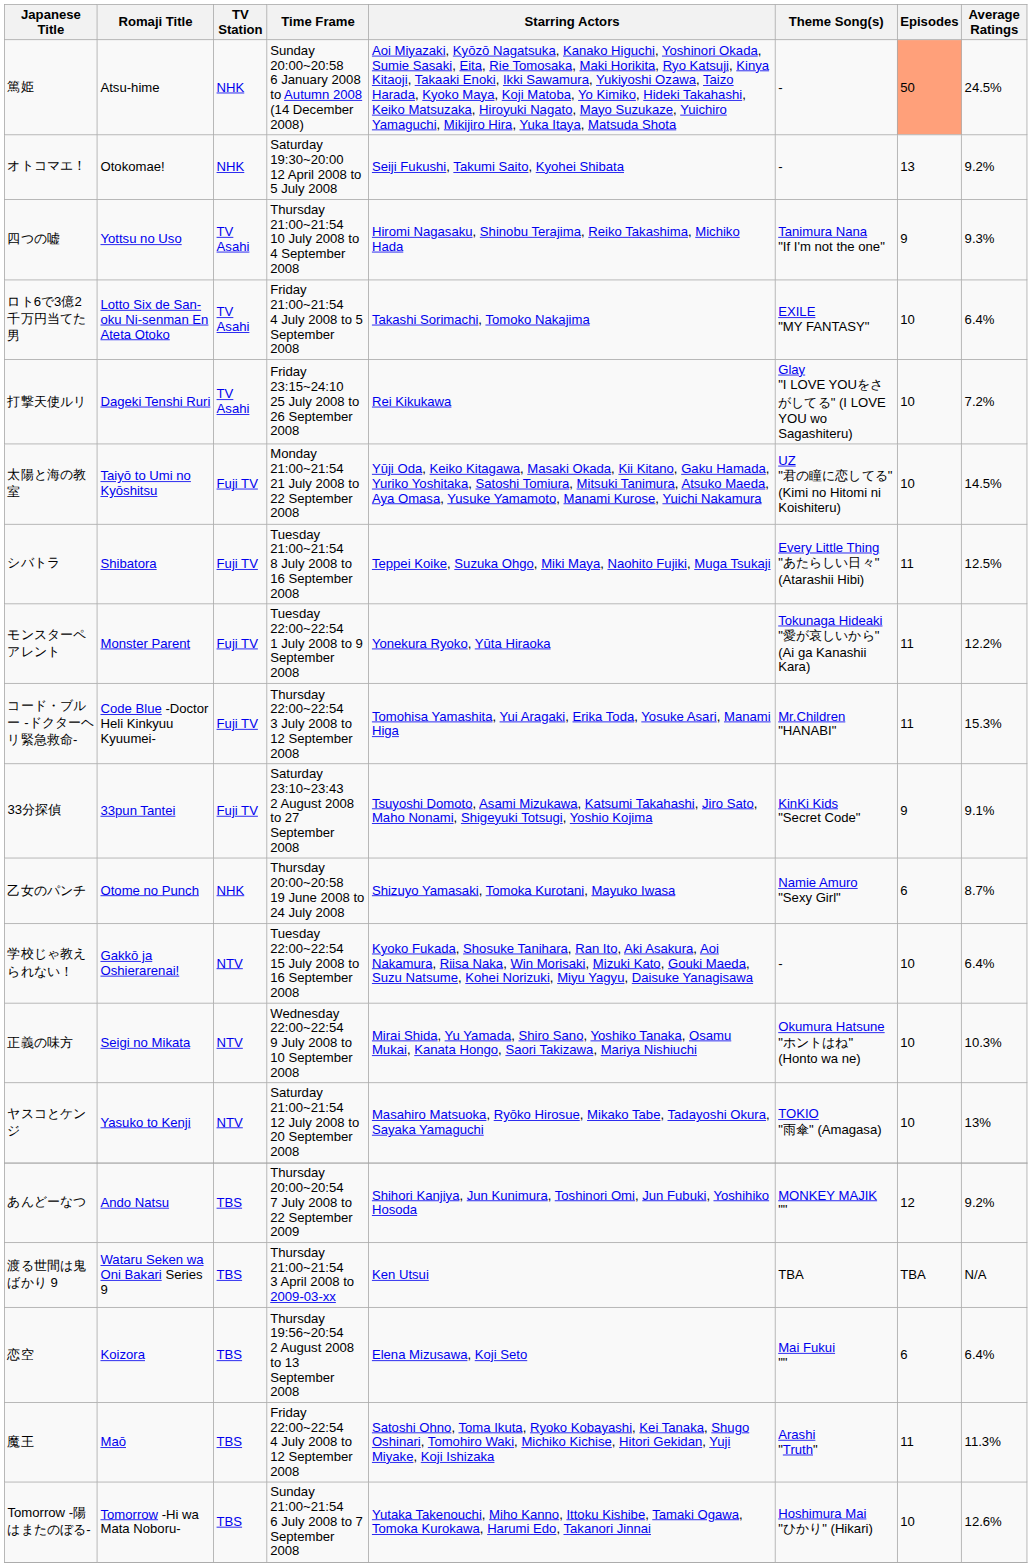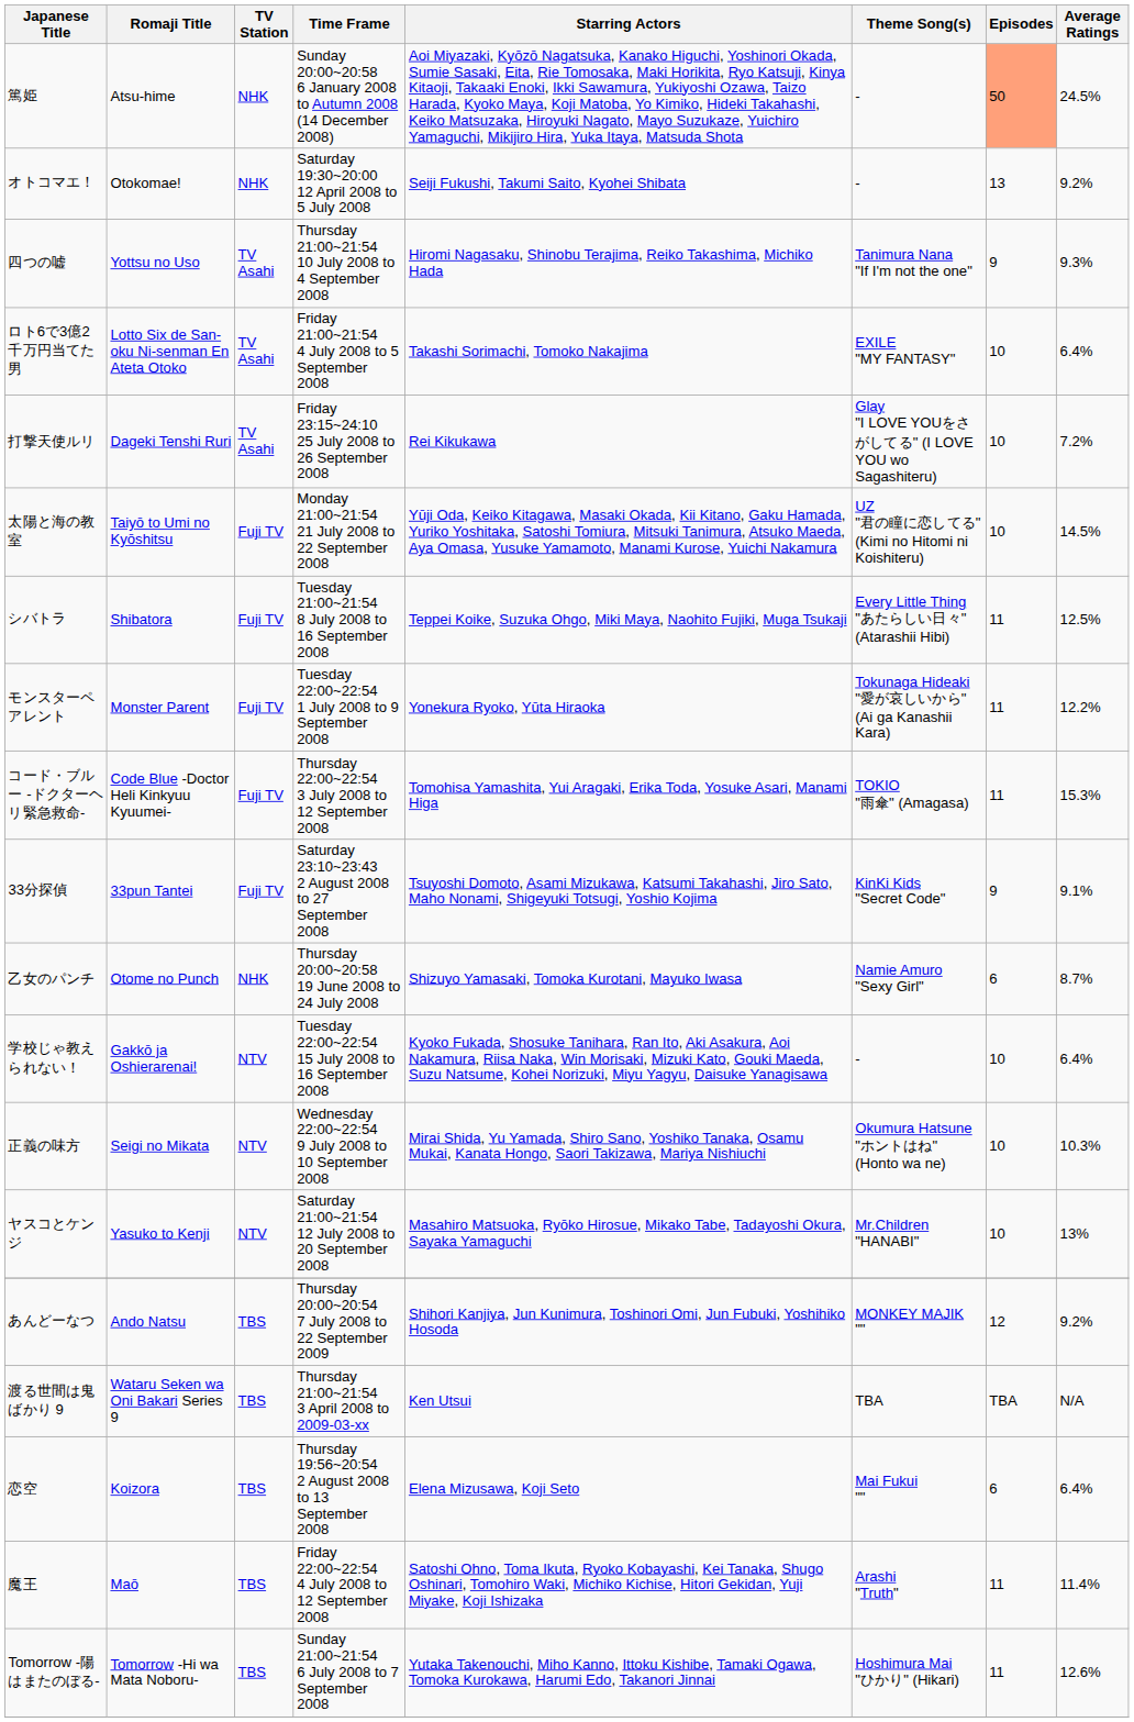 <table class="wikitable">
 <tr>
 <th align="left">Japanese Title</th>
 <th align="left">Romaji Title</th>
 <th align="left">TV Station</th>
 <th align="left">Time Frame</th>
 <th align="left">Starring Actors</th>
 <th align="left">Theme Song(s)</th>
 <th align="left">Episodes</th>
 <th align="left">Average Ratings</th>
 </tr>
 <tr>
 <td align="left">篤姫</td>
 <td align="left">Atsu-hime</td>
 <td align="left"><a href='#'>NHK</a></td>
 <td align="left">Sunday 20:00~20:58 <br> 6 January 2008 to <a href='#'>Autumn 2008</a><br>(14 December 2008)</td>
 <td align="left"><a href='#'>Aoi Miyazaki</a>, <a href='#'>Kyōzō Nagatsuka</a>, <a href='#'>Kanako Higuchi</a>, <a href='#'>Yoshinori Okada</a>, <a href='#'>Sumie Sasaki</a>, <a href='#'>Eita</a>, <a href='#'>Rie Tomosaka</a>, <a href='#'>Maki Horikita</a>, <a href='#'>Ryo Katsuji</a>, <a href='#'>Kinya Kitaoji</a>, <a href='#'>Takaaki Enoki</a>, <a href='#'>Ikki Sawamura</a>, <a href='#'>Yukiyoshi Ozawa</a>, <a href='#'>Taizo Harada</a>, <a href='#'>Kyoko Maya</a>, <a href='#'>Koji Matoba</a>, <a href='#'>Yo Kimiko</a>, <a href='#'>Hideki Takahashi</a>, <a href='#'>Keiko Matsuzaka</a>, <a href='#'>Hiroyuki Nagato</a>, <a href='#'>Mayo Suzukaze</a>, <a href='#'>Yuichiro Yamaguchi</a>, <a href='#'>Mikijiro Hira</a>, <a href='#'>Yuka Itaya</a>, <a href='#'>Matsuda Shota</a></td>
 <td align="left">-</td>
 <td align="left" style="background: lightsalmon;">50</td>
 <td align="left">24.5%</td>
 </tr>
 <tr>
 <td align="left">オトコマエ！</td>
 <td align="left">Otokomae!</td>
 <td align="left"><a href='#'>NHK</a></td>
 <td align="left">Saturday 19:30~20:00 <br> 12 April 2008 to 5 July 2008</td>
 <td align="left"><a href='#'>Seiji Fukushi</a>, <a href='#'>Takumi Saito</a>, <a href='#'>Kyohei Shibata</a></td>
 <td align="left">-</td>
 <td align="left">13</td>
 <td align="left">9.2%</td>
 </tr>
 <tr>
 <td align="left">四つの嘘</td>
 <td align="left"><a href='#'>Yottsu no Uso</a></td>
 <td align="left"><a href='#'>TV Asahi</a></td>
 <td align="left">Thursday 21:00~21:54 <br> 10 July 2008 to 4 September 2008</td>
 <td align="left"><a href='#'>Hiromi Nagasaku</a>, <a href='#'>Shinobu Terajima</a>, <a href='#'>Reiko Takashima</a>, <a href='#'>Michiko Hada</a></td>
 <td align="left"><a href='#'>Tanimura Nana</a><br>"If I'm not the one"</td>
 <td align="left">9</td>
 <td align="left">9.3%</td>
 </tr>
 <tr>
 <td align="left">ロト6で3億2千万円当てた男</td>
 <td align="left"><a href='#'>Lotto Six de San-oku Ni-senman En Ateta Otoko</a></td>
 <td align="left"><a href='#'>TV Asahi</a></td>
 <td align="left">Friday 21:00~21:54 <br> 4 July 2008 to 5 September 2008</td>
 <td align="left"><a href='#'>Takashi Sorimachi</a>, <a href='#'>Tomoko Nakajima</a></td>
 <td align="left"><a href='#'>EXILE</a><br>"MY FANTASY"</td>
 <td align="left">10</td>
 <td align="left">6.4%</td>
 </tr>
 <tr>
 <td align="left">打撃天使ルリ</td>
 <td align="left"><a href='#'>Dageki Tenshi Ruri</a></td>
 <td align="left"><a href='#'>TV Asahi</a></td>
 <td align="left">Friday 23:15~24:10 <br> 25 July 2008 to 26 September 2008</td>
 <td align="left"><a href='#'>Rei Kikukawa</a></td>
 <td align="left"><a href='#'>Glay</a><br>"I LOVE YOUをさがしてる" (I LOVE YOU wo Sagashiteru)</td>
 <td align="left">10</td>
 <td align="left">7.2%</td>
 </tr>
 <tr>
 <td align="left">太陽と海の教室</td>
 <td align="left"><a href='#'>Taiyō to Umi no Kyōshitsu</a></td>
 <td align="left"><a href='#'>Fuji TV</a></td>
 <td align="left">Monday 21:00~21:54 <br> 21 July 2008 to 22 September 2008</td>
 <td align="left"><a href='#'>Yūji Oda</a>, <a href='#'>Keiko Kitagawa</a>, <a href='#'>Masaki Okada</a>, <a href='#'>Kii Kitano</a>, <a href='#'>Gaku Hamada</a>, <a href='#'>Yuriko Yoshitaka</a>, <a href='#'>Satoshi Tomiura</a>, <a href='#'>Mitsuki Tanimura</a>, <a href='#'>Atsuko Maeda</a>, <a href='#'>Aya Omasa</a>, <a href='#'>Yusuke Yamamoto</a>, <a href='#'>Manami Kurose</a>, <a href='#'>Yuichi Nakamura</a></td>
 <td align="left"><a href='#'>UZ</a><br>"君の瞳に恋してる" (Kimi no Hitomi ni Koishiteru)</td>
 <td align="left">10</td>
 <td align="left">14.5%</td>
 </tr>
 <tr>
 <td align="left">シバトラ</td>
 <td align="left"><a href='#'>Shibatora</a></td>
 <td align="left"><a href='#'>Fuji TV</a></td>
 <td align="left">Tuesday 21:00~21:54  <br> 8 July 2008 to 16 September 2008</td>
 <td align="left"><a href='#'>Teppei Koike</a>, <a href='#'>Suzuka Ohgo</a>, <a href='#'>Miki Maya</a>, <a href='#'>Naohito Fujiki</a>, <a href='#'>Muga Tsukaji</a></td>
 <td align="left"><a href='#'>Every Little Thing</a><br>"あたらしい日々" (Atarashii Hibi)</td>
 <td align="left">11</td>
 <td align="left">12.5%</td>
 </tr>
 <tr>
 <td align="left">モンスターペアレント</td>
 <td align="left"><a href='#'>Monster Parent</a></td>
 <td align="left"><a href='#'>Fuji TV</a></td>
 <td align="left">Tuesday 22:00~22:54 <br> 1 July 2008 to 9 September 2008</td>
 <td align="left"><a href='#'>Yonekura Ryoko</a>, <a href='#'>Yūta Hiraoka</a></td>
 <td align="left"><a href='#'>Tokunaga Hideaki</a><br>"愛が哀しいから" (Ai ga Kanashii Kara)</td>
 <td align="left">11</td>
 <td align="left">12.2%</td>
 </tr>
 <tr>
 <td align="left">コード・ブルー -ドクターヘリ緊急救命-</td>
 <td align="left"><a href='#'>Code Blue</a> -Doctor Heli Kinkyuu Kyuumei-</td>
 <td align="left"><a href='#'>Fuji TV</a></td>
 <td align="left">Thursday 22:00~22:54 <br> 3 July 2008 to 12 September 2008</td>
 <td align="left"><a href='#'>Tomohisa Yamashita</a>, <a href='#'>Yui Aragaki</a>, <a href='#'>Erika Toda</a>, <a href='#'>Yosuke Asari</a>, <a href='#'>Manami Higa</a></td>
-<td align="left"><a href='#'>Mr.Children</a><br>"HANABI"</td>
+<td align="left"><a href='#'>TOKIO</a><br>"雨傘" (Amagasa)</td>
 <td align="left">11</td>
 <td align="left">15.3%</td>
 </tr>
 <tr>
 <td align="left">33分探偵</td>
 <td align="left"><a href='#'>33pun Tantei</a></td>
 <td align="left"><a href='#'>Fuji TV</a></td>
 <td align="left">Saturday 23:10~23:43 <br> 2 August 2008 to 27 September 2008</td>
 <td align="left"><a href='#'>Tsuyoshi Domoto</a>, <a href='#'>Asami Mizukawa</a>, <a href='#'>Katsumi Takahashi</a>, <a href='#'>Jiro Sato</a>, <a href='#'>Maho Nonami</a>, <a href='#'>Shigeyuki Totsugi</a>, <a href='#'>Yoshio Kojima</a></td>
 <td align="left"><a href='#'>KinKi Kids</a><br>"Secret Code"</td>
 <td align="left">9</td>
 <td align="left">9.1%</td>
 </tr>
 <tr>
 <td align="left">乙女のパンチ</td>
 <td align="left"><a href='#'>Otome no Punch</a></td>
 <td align="left"><a href='#'>NHK</a></td>
 <td align="left">Thursday 20:00~20:58 <br> 19 June 2008 to 24 July 2008</td>
 <td align="left"><a href='#'>Shizuyo Yamasaki</a>, <a href='#'>Tomoka Kurotani</a>, <a href='#'>Mayuko Iwasa</a></td>
 <td align="left"><a href='#'>Namie Amuro</a><br>"Sexy Girl"</td>
 <td align="left">6</td>
 <td align="left">8.7%</td>
 </tr>
 <tr>
 <td align="left">学校じゃ教えられない！</td>
 <td align="left"><a href='#'>Gakkō ja Oshierarenai!</a></td>
 <td align="left"><a href='#'>NTV</a></td>
 <td align="left">Tuesday 22:00~22:54 <br> 15 July 2008 to 16 September 2008</td>
 <td align="left"><a href='#'>Kyoko Fukada</a>, <a href='#'>Shosuke Tanihara</a>, <a href='#'>Ran Ito</a>, <a href='#'>Aki Asakura</a>, <a href='#'>Aoi Nakamura</a>, <a href='#'>Riisa Naka</a>, <a href='#'>Win Morisaki</a>, <a href='#'>Mizuki Kato</a>, <a href='#'>Gouki Maeda</a>, <a href='#'>Suzu Natsume</a>, <a href='#'>Kohei Norizuki</a>, <a href='#'>Miyu Yagyu</a>, <a href='#'>Daisuke Yanagisawa</a></td>
 <td align="left">-</td>
 <td align="left">10</td>
 <td align="left">6.4%</td>
 </tr>
 <tr>
 <td align="left">正義の味方</td>
 <td align="left"><a href='#'>Seigi no Mikata</a></td>
 <td align="left"><a href='#'>NTV</a></td>
 <td align="left">Wednesday 22:00~22:54 <br> 9 July 2008 to 10 September 2008</td>
 <td align="left"><a href='#'>Mirai Shida</a>, <a href='#'>Yu Yamada</a>, <a href='#'>Shiro Sano</a>, <a href='#'>Yoshiko Tanaka</a>, <a href='#'>Osamu Mukai</a>, <a href='#'>Kanata Hongo</a>, <a href='#'>Saori Takizawa</a>, <a href='#'>Mariya Nishiuchi</a></td>
 <td align="left"><a href='#'>Okumura Hatsune</a><br>"ホントはね" (Honto wa ne)</td>
 <td align="left">10</td>
 <td align="left">10.3%</td>
 </tr>
 <tr>
 <td align="left">ヤスコとケンジ</td>
 <td align="left"><a href='#'>Yasuko to Kenji</a></td>
 <td align="left"><a href='#'>NTV</a></td>
 <td align="left">Saturday 21:00~21:54 <br> 12 July 2008 to 20 September 2008</td>
 <td align="left"><a href='#'>Masahiro Matsuoka</a>, <a href='#'>Ryōko Hirosue</a>, <a href='#'>Mikako Tabe</a>, <a href='#'>Tadayoshi Okura</a>, <a href='#'>Sayaka Yamaguchi</a></td>
-<td align="left"><a href='#'>TOKIO</a><br>"雨傘" (Amagasa)</td>
+<td align="left"><a href='#'>Mr.Children</a><br>"HANABI"</td>
 <td align="left">10</td>
 <td align="left">13%</td>
 </tr>
 <tr>
 </tr>
 <tr>
 <td align="left">あんどーなつ</td>
 <td align="left"><a href='#'>Ando Natsu</a></td>
 <td align="left"><a href='#'>TBS</a></td>
 <td align="left">Thursday 20:00~20:54 <br> 7 July 2008 to 22 September 2009</td>
 <td align="left"><a href='#'>Shihori Kanjiya</a>, <a href='#'>Jun Kunimura</a>, <a href='#'>Toshinori Omi</a>, <a href='#'>Jun Fubuki</a>, <a href='#'>Yoshihiko Hosoda</a></td>
 <td align="left"><a href='#'>MONKEY MAJIK</a><br>""</td>
 <td align="left">12</td>
 <td align="left">9.2%</td>
 </tr>
 <tr>
 <td align="left">渡る世間は鬼ばかり 9</td>
 <td align="left"><a href='#'>Wataru Seken wa Oni Bakari</a> Series 9</td>
 <td align="left"><a href='#'>TBS</a></td>
 <td align="left">Thursday 21:00~21:54 <br> 3 April 2008 to <a href='#'>2009-03-xx</a></td>
 <td align="left"><a href='#'>Ken Utsui</a></td>
 <td align="left">TBA</td>
 <td align="left">TBA</td>
 <td align="left">N/A</td>
 </tr>
 <tr>
 <td align="left">恋空</td>
 <td align="left"><a href='#'>Koizora</a></td>
 <td align="left"><a href='#'>TBS</a></td>
 <td align="left">Thursday 19:56~20:54 <br> 2 August 2008 to 13 September 2008</td>
 <td align="left"><a href='#'>Elena Mizusawa</a>, <a href='#'>Koji Seto</a></td>
 <td align="left"><a href='#'>Mai Fukui</a><br>""</td>
 <td align="left">6</td>
 <td align="left">6.4%</td>
 </tr>
 <tr>
 <td align="left">魔王</td>
 <td align="left"><a href='#'>Maō</a></td>
 <td align="left"><a href='#'>TBS</a></td>
 <td align="left">Friday 22:00~22:54 <br> 4 July 2008 to 12 September 2008</td>
 <td align="left"><a href='#'>Satoshi Ohno</a>, <a href='#'>Toma Ikuta</a>, <a href='#'>Ryoko Kobayashi</a>, <a href='#'>Kei Tanaka</a>, <a href='#'>Shugo Oshinari</a>, <a href='#'>Tomohiro Waki</a>, <a href='#'>Michiko Kichise</a>, <a href='#'>Hitori Gekidan</a>, <a href='#'>Yuji Miyake</a>, <a href='#'>Koji Ishizaka</a></td>
 <td align="left"><a href='#'>Arashi</a><br>"<a href='#'>Truth</a>"</td>
 <td align="left">11</td>
-<td align="left">11.3%</td>
+<td align="left">11.4%</td>
 </tr>
 <tr>
 <td align="left">Tomorrow -陽はまたのぼる-</td>
 <td align="left"><a href='#'>Tomorrow</a> -Hi wa Mata Noboru-</td>
 <td align="left"><a href='#'>TBS</a></td>
 <td align="left">Sunday 21:00~21:54 <br> 6 July 2008 to 7 September 2008</td>
 <td align="left"><a href='#'>Yutaka Takenouchi</a>, <a href='#'>Miho Kanno</a>, <a href='#'>Ittoku Kishibe</a>, <a href='#'>Tamaki Ogawa</a>, <a href='#'>Tomoka Kurokawa</a>, <a href='#'>Harumi Edo</a>, <a href='#'>Takanori Jinnai</a></td>
 <td align="left"><a href='#'>Hoshimura Mai</a><br>"ひかり" (Hikari)</td>
-<td align="left">10</td>
+<td align="left">11</td>
 <td align="left">12.6%</td>
 </tr>
 <tr>
 </tr>
 </table>
